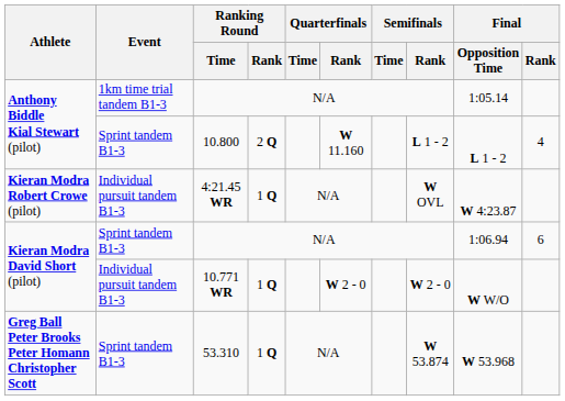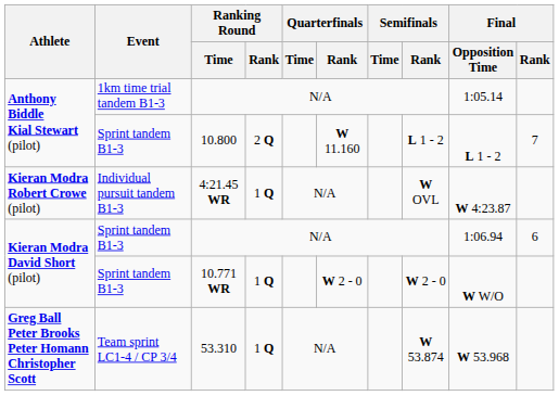 <table class=wikitable style="font-size:90%">
 <tr>
 <th rowspan="2">Athlete</th>
 <th rowspan="2">Event</th>
 <th colspan="2">Ranking Round</th>
 <th colspan="2">Quarterfinals</th>
 <th colspan="2">Semifinals</th>
 <th colspan="2">Final</th>
 </tr>
 <tr>
 <th>Time</th>
 <th>Rank</th>
 <th>Time</th>
 <th>Rank</th>
 <th>Time</th>
 <th>Rank</th>
 <th>Opposition<br>Time</th>
 <th>Rank</th>
 </tr>
 <tr>
 <td rowspan="2"><strong><a href='#'>Anthony Biddle</a></strong><br> <strong><a href='#'>Kial Stewart</a></strong> (pilot)</td>
 <td><a href='#'>1km time trial tandem B1-3</a></td>
 <td align="center" colspan="6">N/A</td>
 <td align="center">1:05.14</td>
 <td align="center"></td>
 </tr>
 <tr>
 <td><a href='#'>Sprint tandem B1-3</a></td>
 <td align="center">10.800</td>
 <td align="center">2 <strong>Q</strong></td>
 <td align="center"><br> </td>
 <td align="center"><strong>W</strong> 11.160</td>
 <td align="center"><br> </td>
 <td align="center"><strong>L</strong> 1 - 2</td>
 <td align="center"><br> <br> <strong>L</strong> 1 - 2</td>
-<td align="center">4</td>
+<td align="center">7</td>
 </tr>
 <tr>
 <td><strong><a href='#'>Kieran Modra</a></strong><br> <strong><a href='#'>Robert Crowe</a></strong> (pilot)</td>
 <td><a href='#'>Individual pursuit tandem B1-3</a></td>
 <td align="center">4:21.45 <strong>WR</strong></td>
 <td align="center">1 <strong>Q</strong></td>
 <td align="center" colspan="2">N/A</td>
 <td align="center"><br> </td>
 <td align="center"><strong>W</strong> OVL</td>
 <td align="center"><br> <br> <strong>W</strong> 4:23.87</td>
 <td align="center"></td>
 </tr>
 <tr>
 <td rowspan="2"><strong><a href='#'>Kieran Modra</a></strong><br> <strong><a href='#'>David Short</a></strong> (pilot)</td>
 <td><a href='#'>Sprint tandem B1-3</a></td>
 <td align="center" colspan="6">N/A</td>
 <td align="center">1:06.94</td>
 <td align="center">6</td>
 </tr>
 <tr>
-<td><a href='#'>Individual pursuit tandem B1-3</a></td>
+<td><a href='#'>Sprint tandem B1-3</a></td>
 <td align="center">10.771 <strong>WR</strong></td>
 <td align="center">1 <strong>Q</strong></td>
 <td align="center"><br> </td>
 <td align="center"><strong>W</strong> 2 - 0</td>
 <td align="center"><br> </td>
 <td align="center"><strong>W</strong> 2 - 0</td>
 <td align="center"><br> <br> <strong>W</strong> W/O</td>
 <td align="center"></td>
 </tr>
 <tr>
 <td><strong><a href='#'>Greg Ball</a></strong><br> <strong><a href='#'>Peter Brooks</a></strong><br> <strong><a href='#'>Peter Homann</a></strong><br> <strong><a href='#'>Christopher Scott</a></strong></td>
-<td><a href='#'>Sprint tandem B1-3</a></td>
+<td><a href='#'>Team sprint LC1-4 / CP 3/4</a></td>
 <td align="center">53.310</td>
 <td align="center">1 <strong>Q</strong></td>
 <td align="center" colspan="2">N/A</td>
 <td align="center"></td>
 <td align="center"><strong>W</strong> 53.874</td>
 <td align="center"><br> <strong>W</strong> 53.968</td>
 <td align="center"></td>
 </tr>
 </table>
